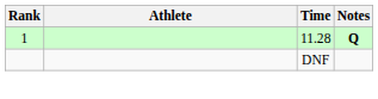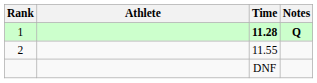 <table class="wikitable" style="text-align:center">
 <tr>
 <th>Rank</th>
 <th Style="width:18em">Athlete</th>
 <th>Time</th>
 <th>Notes</th>
 </tr>
 <tr style="background:#cfc">
 <td>1</td>
 <td style="text-align:left"></td>
-<td>11.28</td>
+<td><strong>11.28</strong></td>
 <td><strong>Q</strong></td>
+</tr>
+<tr>
+<td>2</td>
+<td style="text-align:left"></td>
+<td>11.55</td>
+<td></td>
 </tr>
 <tr>
 <td></td>
 <td style="text-align:left"></td>
 <td>DNF</td>
 <td></td>
 </tr>
 </table>
